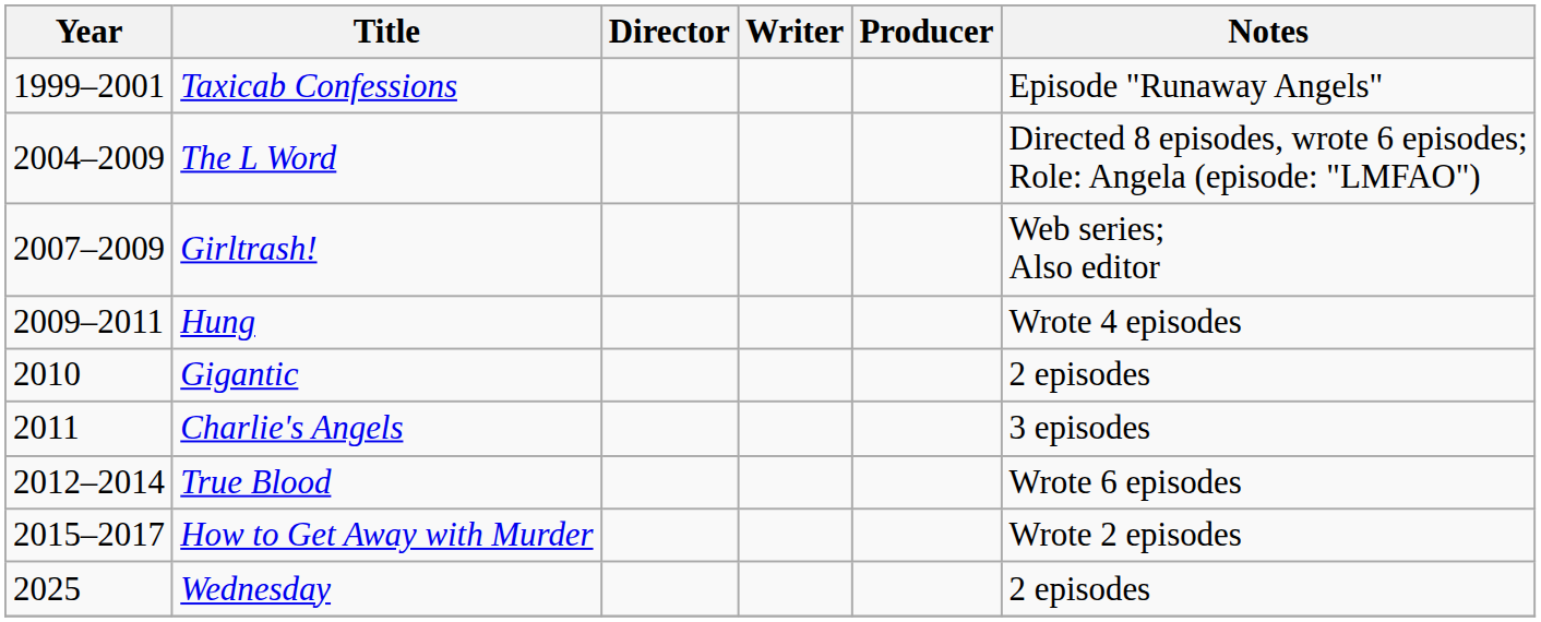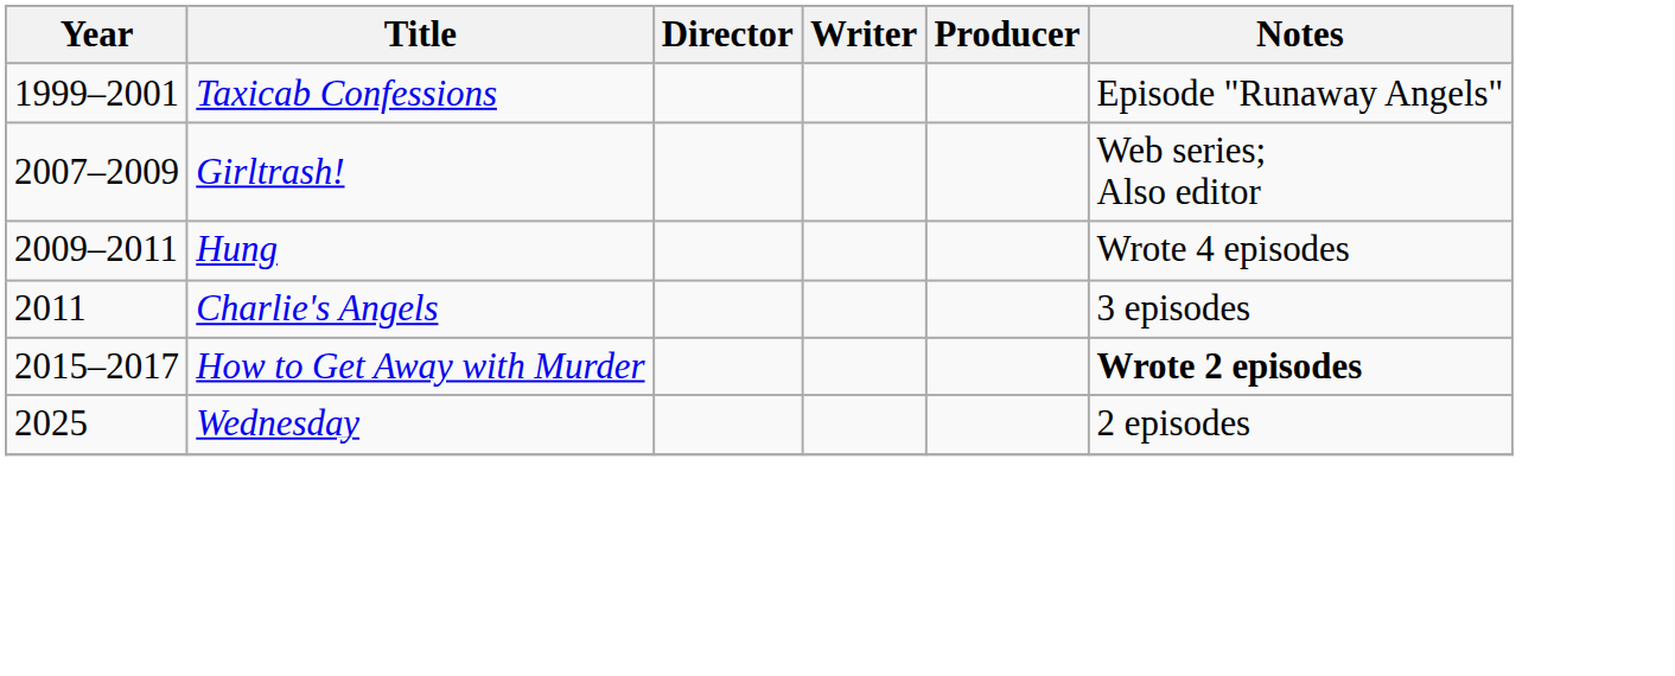 <table class="wikitable">
 <tr>
 <th>Year</th>
 <th>Title</th>
 <th>Director</th>
 <th>Writer</th>
 <th>Producer</th>
 <th>Notes</th>
 </tr>
 <tr>
 <td>1999–2001</td>
 <td><em><a href='#'>Taxicab Confessions</a></em></td>
 <td></td>
 <td></td>
 <td></td>
 <td>Episode "Runaway Angels"</td>
 </tr>
 <tr>
-<td>2004–2009</td>
-<td><em><a href='#'>The L Word</a></em></td>
-<td></td>
-<td></td>
-<td></td>
-<td>Directed 8 episodes, wrote 6 episodes;<br>Role: Angela (episode: "LMFAO")</td>
-</tr>
-<tr>
 <td>2007–2009</td>
 <td><em><a href='#'>Girltrash!</a></em></td>
 <td></td>
 <td></td>
 <td></td>
 <td>Web series;<br>Also editor</td>
 </tr>
 <tr>
 <td>2009–2011</td>
 <td><em><a href='#'>Hung</a></em></td>
 <td></td>
 <td></td>
 <td></td>
 <td>Wrote 4 episodes</td>
 </tr>
 <tr>
-<td>2010</td>
-<td><em><a href='#'>Gigantic</a></em></td>
-<td></td>
-<td></td>
-<td></td>
-<td>2 episodes</td>
-</tr>
-<tr>
 <td>2011</td>
 <td><em><a href='#'>Charlie's Angels</a></em></td>
 <td></td>
 <td></td>
 <td></td>
 <td>3 episodes</td>
 </tr>
 <tr>
-<td>2012–2014</td>
-<td><em><a href='#'>True Blood</a></em></td>
-<td></td>
-<td></td>
-<td></td>
-<td>Wrote 6 episodes</td>
-</tr>
-<tr>
 <td>2015–2017</td>
 <td><em><a href='#'>How to Get Away with Murder</a></em></td>
 <td></td>
 <td></td>
 <td></td>
-<td>Wrote 2 episodes</td>
+<td><strong>Wrote 2 episodes</strong></td>
 </tr>
 <tr>
 <td>2025</td>
 <td><em><a href='#'>Wednesday</a></em></td>
 <td></td>
 <td></td>
 <td></td>
 <td>2 episodes</td>
 </tr>
 <tr>
 </tr>
 </table>
